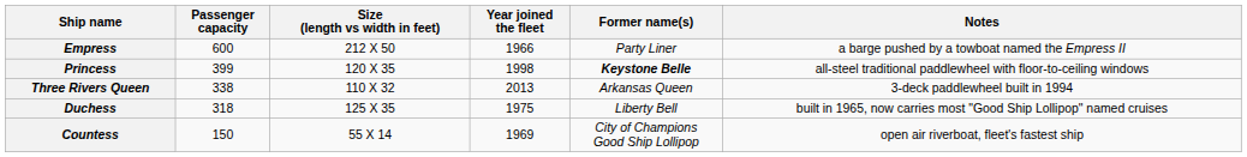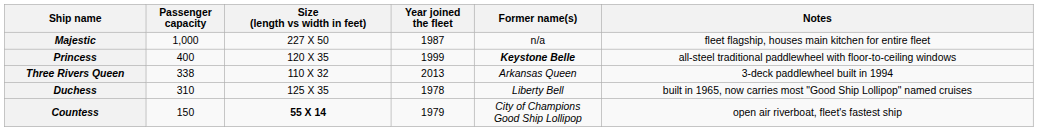 <table class="wikitable"  style="text-align:center; width:100%;">
 <tr>
 <th>Ship name</th>
 <th>Passenger<br>capacity</th>
 <th>Size<br>(length vs width in feet)</th>
 <th>Year joined<br>the fleet</th>
 <th>Former name(s)</th>
 <th>Notes</th>
 </tr>
 <tr>
-<th><em>Empress</em></th>
-<td>600</td>
-<td>212 X 50</td>
-<td>1966</td>
-<td><em>Party Liner</em></td>
-<td>a barge pushed by a towboat named the <em>Empress II</em></td>
+<th><em>Majestic</em></th>
+<td>1,000</td>
+<td>227 X 50</td>
+<td>1987</td>
+<td>n/a</td>
+<td>fleet flagship, houses main kitchen for entire fleet</td>
 </tr>
 <tr>
 <th><em>Princess</em></th>
-<td>399</td>
+<td>400</td>
 <td>120 X 35</td>
-<td>1998</td>
+<td>1999</td>
 <td><strong><em>Keystone Belle</em></strong></td>
 <td>all-steel traditional paddlewheel with floor-to-ceiling windows</td>
 </tr>
 <tr>
 <th><em>Three Rivers Queen</em></th>
 <td>338</td>
 <td>110 X 32</td>
 <td>2013</td>
 <td><em>Arkansas Queen</em></td>
 <td>3-deck paddlewheel built in 1994</td>
 </tr>
 <tr>
 <th><em>Duchess</em></th>
-<td>318</td>
+<td>310</td>
 <td>125 X 35</td>
-<td>1975</td>
+<td>1978</td>
 <td><em>Liberty Bell</em></td>
 <td>built in 1965, now carries most "Good Ship Lollipop" named cruises</td>
 </tr>
 <tr>
 <th><em>Countess</em></th>
 <td>150</td>
-<td>55 X 14</td>
-<td>1969</td>
+<td><strong>55 X 14</strong></td>
+<td>1979</td>
 <td><em>City of Champions</em><br><em>Good Ship Lollipop</em></td>
 <td>open air riverboat, fleet's fastest ship</td>
 </tr>
 </table>
